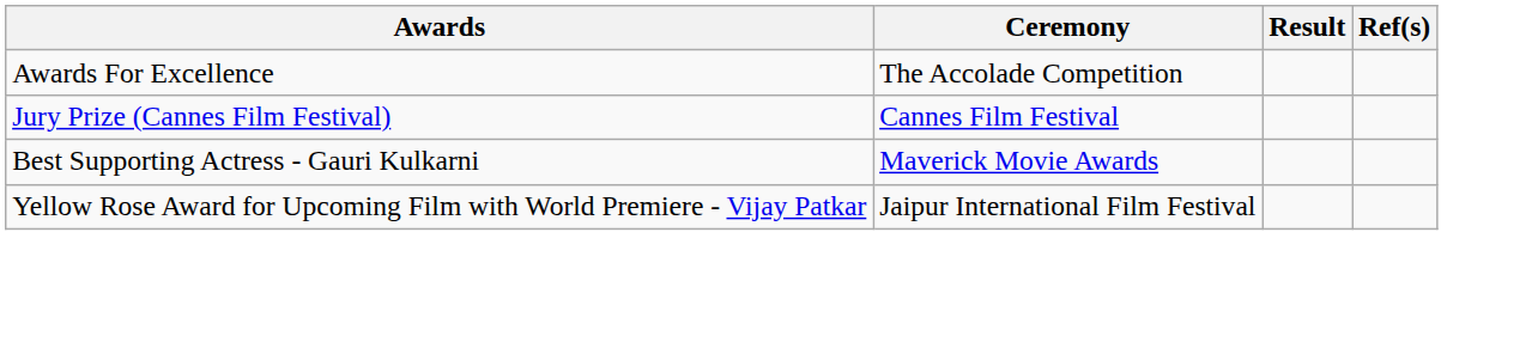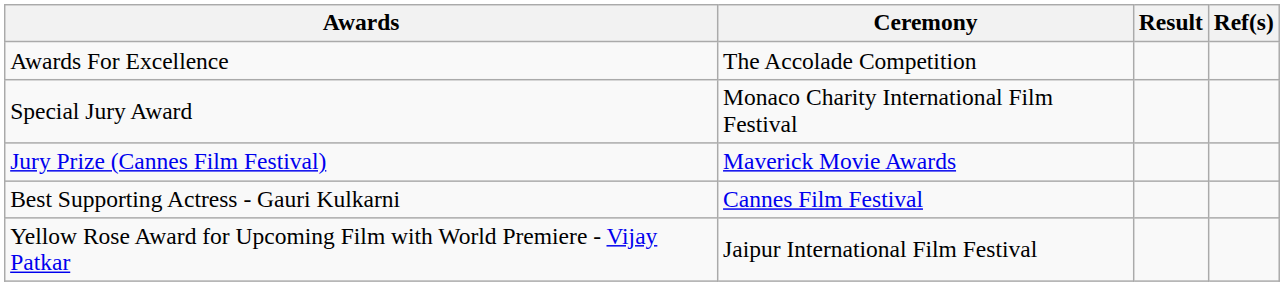 <table class="wikitable">
 <tr>
 <th>Awards</th>
 <th>Ceremony</th>
 <th>Result</th>
 <th>Ref(s)</th>
 </tr>
 <tr>
 <td>Awards For Excellence</td>
 <td>The Accolade Competition</td>
 <td></td>
 <td></td>
 </tr>
 <tr>
+<td>Special Jury Award</td>
+<td>Monaco Charity International Film Festival</td>
+<td></td>
+<td></td>
+</tr>
+<tr>
 <td><a href='#'>Jury Prize (Cannes Film Festival)</a></td>
-<td><a href='#'>Cannes Film Festival</a></td>
+<td><a href='#'>Maverick Movie Awards</a></td>
 <td></td>
 <td></td>
 </tr>
 <tr>
 <td>Best Supporting Actress - Gauri Kulkarni</td>
-<td><a href='#'>Maverick Movie Awards</a></td>
+<td><a href='#'>Cannes Film Festival</a></td>
 <td></td>
 <td></td>
 </tr>
 <tr>
 <td>Yellow Rose Award for Upcoming Film with World Premiere - <a href='#'>Vijay Patkar</a></td>
 <td>Jaipur International Film Festival</td>
 <td></td>
 <td></td>
 </tr>
 </table>
